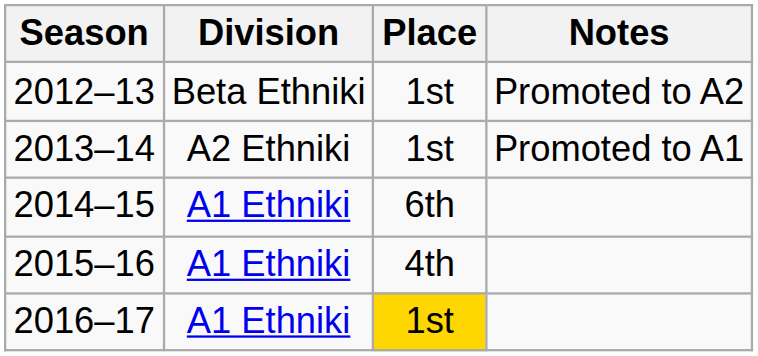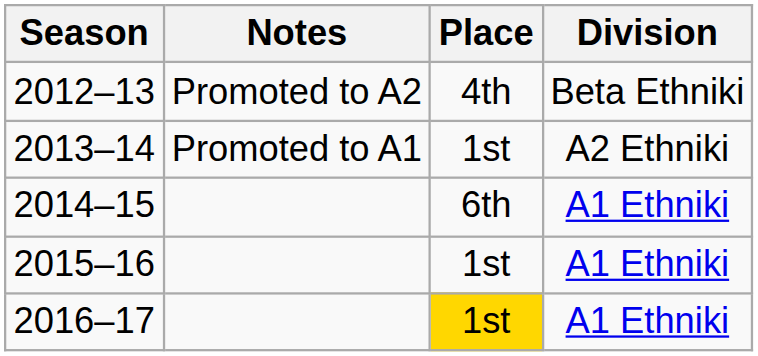 <table class="wikitable" style="text-align:center">
 <tr>
 <th>Season</th>
+<th>Notes</th>
+<th>Place</th>
 <th>Division</th>
-<th>Place</th>
-<th>Notes</th>
 </tr>
 <tr>
 <td>2012–13</td>
+<td>Promoted to A2</td>
+<td>4th</td>
 <td>Beta Ethniki</td>
-<td>1st</td>
-<td>Promoted to A2</td>
 </tr>
 <tr>
 <td>2013–14</td>
+<td>Promoted to A1</td>
+<td>1st</td>
 <td>A2 Ethniki</td>
-<td>1st</td>
-<td>Promoted to A1</td>
 </tr>
 <tr>
 <td>2014–15</td>
+<td></td>
+<td>6th</td>
 <td><a href='#'>A1 Ethniki</a></td>
-<td>6th</td>
-<td></td>
 </tr>
 <tr>
 <td>2015–16</td>
+<td></td>
+<td>1st</td>
 <td><a href='#'>A1 Ethniki</a></td>
-<td>4th</td>
-<td></td>
 </tr>
 <tr>
 <td>2016–17</td>
+<td></td>
+<td bgcolor="gold">1st</td>
 <td><a href='#'>A1 Ethniki</a></td>
-<td bgcolor="gold">1st</td>
-<td></td>
 </tr>
 </table>
